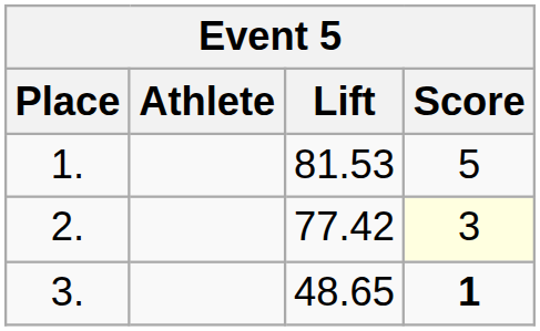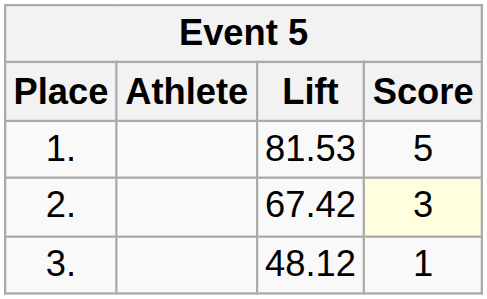 <table class=wikitable style="text-align:center">
 <tr>
 <th colspan=4><strong>Event 5</strong></th>
 </tr>
 <tr>
 <th>Place</th>
 <th>Athlete</th>
 <th>Lift</th>
 <th>Score</th>
 </tr>
 <tr>
 <td width=30>1.</td>
 <td align=left></td>
 <td>81.53</td>
 <td>5</td>
 </tr>
 <tr>
 <td>2.</td>
 <td align=left></td>
-<td>77.42</td>
+<td>67.42</td>
 <td style="background: lightyellow;">3</td>
 </tr>
 <tr>
 <td>3.</td>
 <td align=left></td>
-<td>48.65</td>
-<td><strong>1</strong></td>
+<td>48.12</td>
+<td>1</td>
 </tr>
 </table>
